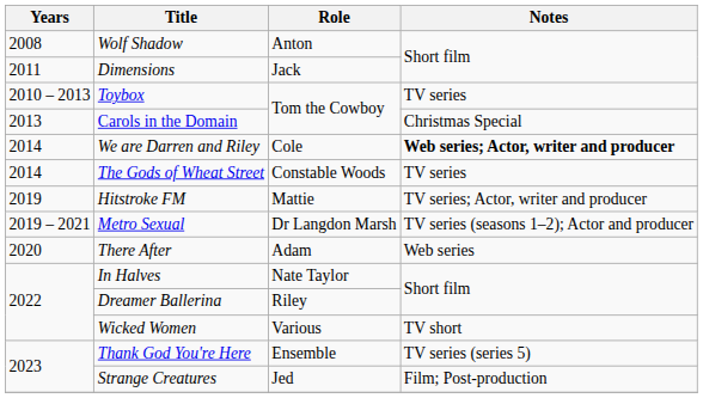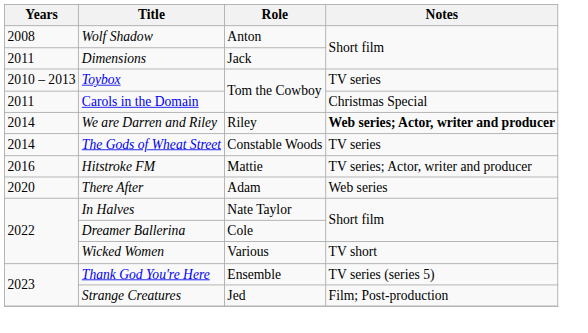 <table class="wikitable">
 <tr>
 <th>Years</th>
 <th>Title</th>
 <th>Role</th>
 <th>Notes</th>
 </tr>
 <tr>
 <td>2008</td>
 <td><em>Wolf Shadow</em></td>
 <td>Anton</td>
 <td rowspan="2">Short film</td>
 </tr>
 <tr>
 <td>2011</td>
 <td><em>Dimensions</em></td>
 <td>Jack</td>
 </tr>
 <tr>
 <td>2010 – 2013</td>
 <td><em><a href='#'>Toybox</a></em></td>
 <td rowspan="2">Tom the Cowboy</td>
 <td>TV series</td>
 </tr>
 <tr>
-<td>2013</td>
+<td>2011</td>
 <td><a href='#'>Carols in the Domain</a></td>
 <td>Christmas Special</td>
 </tr>
 <tr>
 <td>2014</td>
 <td><em>We are Darren and Riley</em></td>
-<td>Cole</td>
+<td>Riley</td>
 <td><strong>Web series; Actor, writer and producer</strong></td>
 </tr>
 <tr>
 <td>2014</td>
 <td><em><a href='#'>The Gods of Wheat Street</a></em></td>
 <td>Constable Woods</td>
 <td>TV series</td>
 </tr>
 <tr>
-<td>2019</td>
+<td>2016</td>
 <td><em>Hitstroke FM</em></td>
 <td>Mattie</td>
 <td>TV series; Actor, writer and producer</td>
-</tr>
-<tr>
-<td>2019 – 2021</td>
-<td><em><a href='#'>Metro Sexual</a></em></td>
-<td>Dr Langdon Marsh</td>
-<td>TV series (seasons 1–2); Actor and producer</td>
 </tr>
 <tr>
 <td>2020</td>
 <td><em>There After</em></td>
 <td>Adam</td>
 <td>Web series</td>
 </tr>
 <tr>
 <td rowspan="3">2022</td>
 <td><em>In Halves</em></td>
 <td>Nate Taylor</td>
 <td rowspan="2">Short film</td>
 </tr>
 <tr>
 <td><em>Dreamer Ballerina</em></td>
-<td>Riley</td>
+<td>Cole</td>
 </tr>
 <tr>
 <td><em>Wicked Women</em></td>
 <td>Various</td>
 <td>TV short</td>
 </tr>
 <tr>
 <td rowspan="2">2023</td>
 <td><em><a href='#'>Thank God You're Here</a></em></td>
 <td>Ensemble</td>
 <td>TV series (series 5)</td>
 </tr>
 <tr>
 <td><em>Strange Creatures</em></td>
 <td>Jed</td>
 <td>Film; Post-production</td>
 </tr>
 <tr>
 </tr>
 </table>
